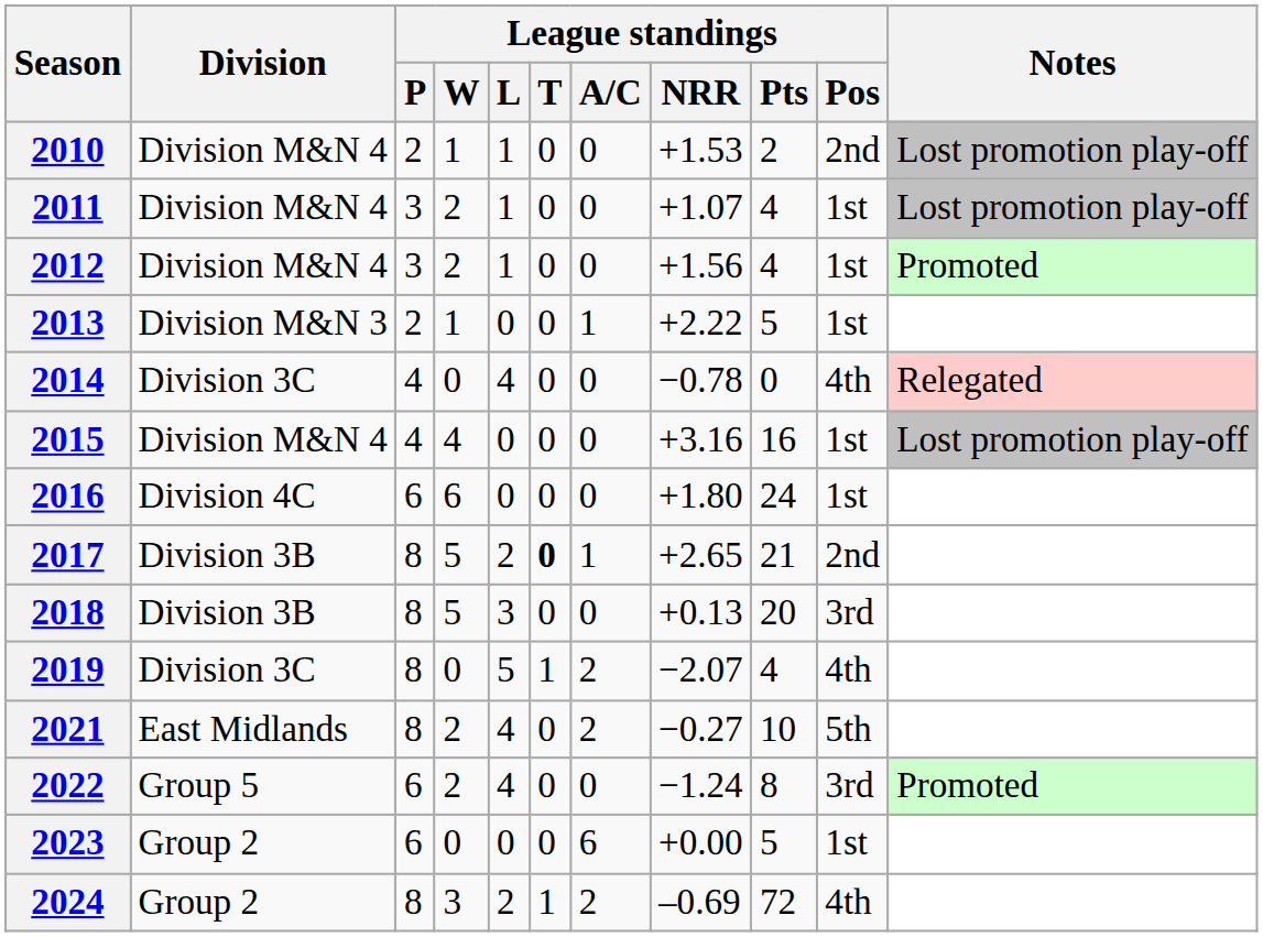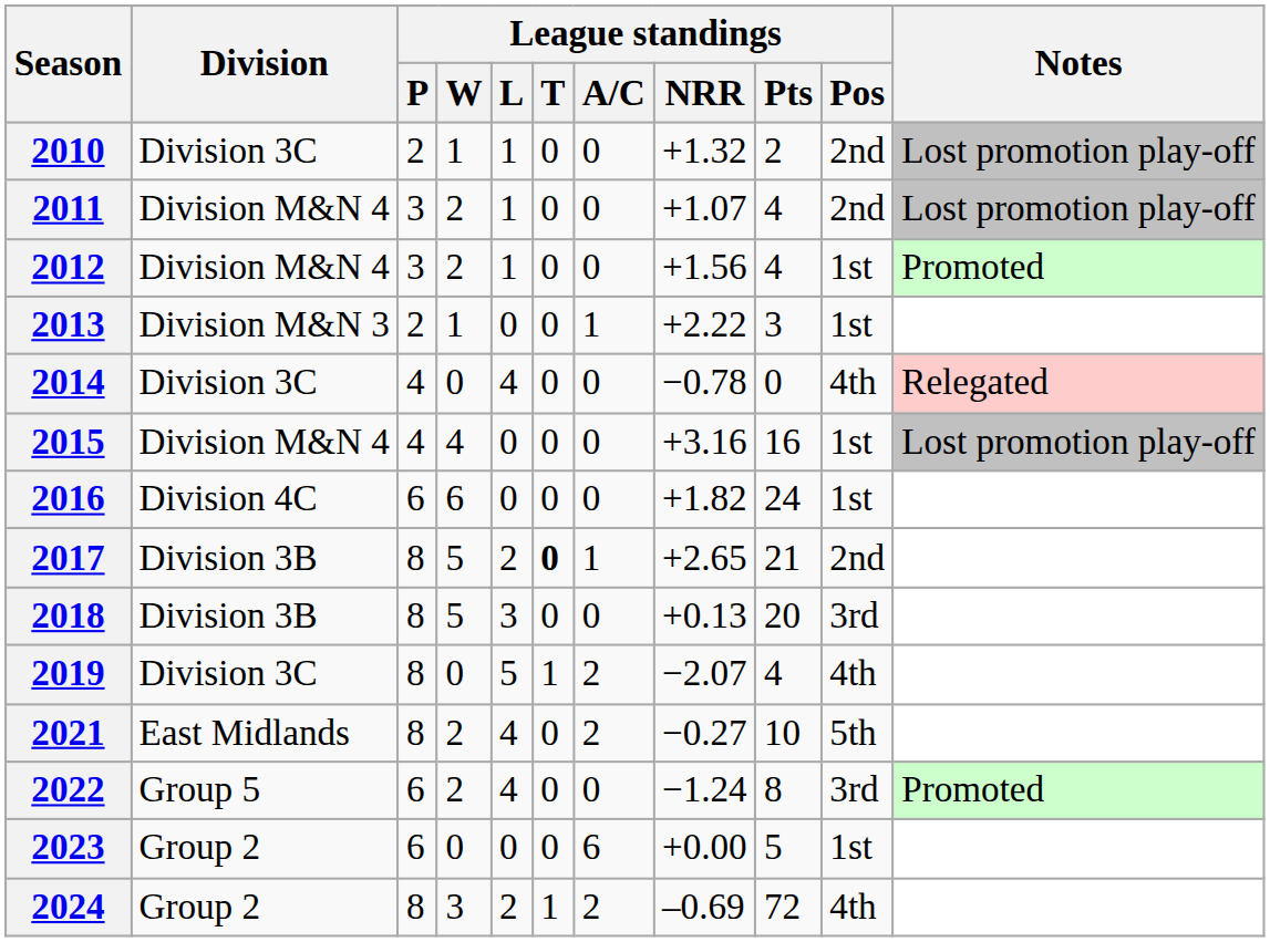 <table class="wikitable sortable">
 <tr>
 <th scope="col" rowspan="2">Season</th>
 <th scope="col" rowspan="2">Division</th>
 <th scope="col" colspan="8">League standings</th>
 <th scope="col" rowspan="2">Notes</th>
 </tr>
 <tr>
 <th scope="col">P</th>
 <th scope="col">W</th>
 <th scope="col">L</th>
 <th scope="col">T</th>
 <th scope="col">A/C</th>
 <th scope="col">NRR</th>
 <th scope="col">Pts</th>
 <th scope="col">Pos</th>
 </tr>
 <tr>
 <th scope="row"><a href='#'>2010</a></th>
-<td>Division M&N 4</td>
+<td>Division 3C</td>
 <td>2</td>
 <td>1</td>
 <td>1</td>
 <td>0</td>
 <td>0</td>
-<td>+1.53</td>
+<td>+1.32</td>
 <td>2</td>
 <td>2nd</td>
 <td style="background: silver;">Lost promotion play-off</td>
 </tr>
 <tr>
 <th scope="row"><a href='#'>2011</a></th>
 <td>Division M&N 4</td>
 <td>3</td>
 <td>2</td>
 <td>1</td>
 <td>0</td>
 <td>0</td>
 <td>+1.07</td>
 <td>4</td>
-<td>1st</td>
+<td>2nd</td>
 <td style="background: silver;">Lost promotion play-off</td>
 </tr>
 <tr>
 <th scope="row"><a href='#'>2012</a></th>
 <td>Division M&N 4</td>
 <td>3</td>
 <td>2</td>
 <td>1</td>
 <td>0</td>
 <td>0</td>
 <td>+1.56</td>
 <td>4</td>
 <td>1st</td>
 <td style="background: #cfc;">Promoted</td>
 </tr>
 <tr>
 <th scope="row"><a href='#'>2013</a></th>
 <td>Division M&N 3</td>
 <td>2</td>
 <td>1</td>
 <td>0</td>
 <td>0</td>
 <td>1</td>
 <td>+2.22</td>
-<td>5</td>
+<td>3</td>
 <td>1st</td>
 <td style="background: white;"></td>
 </tr>
 <tr>
 <th scope="row"><a href='#'>2014</a></th>
 <td>Division 3C</td>
 <td>4</td>
 <td>0</td>
 <td>4</td>
 <td>0</td>
 <td>0</td>
 <td>−0.78</td>
 <td>0</td>
 <td>4th</td>
 <td style="background: #ffcccc;">Relegated</td>
 </tr>
 <tr>
 <th scope="row"><a href='#'>2015</a></th>
 <td>Division M&N 4</td>
 <td>4</td>
 <td>4</td>
 <td>0</td>
 <td>0</td>
 <td>0</td>
 <td>+3.16</td>
 <td>16</td>
 <td>1st</td>
 <td style="background: silver;">Lost promotion play-off</td>
 </tr>
 <tr>
 <th scope="row"><a href='#'>2016</a></th>
 <td>Division 4C</td>
 <td>6</td>
 <td>6</td>
 <td>0</td>
 <td>0</td>
 <td>0</td>
-<td>+1.80</td>
+<td>+1.82</td>
 <td>24</td>
 <td>1st</td>
 <td style="background: white;"></td>
 </tr>
 <tr>
 <th scope="row"><a href='#'>2017</a></th>
 <td>Division 3B</td>
 <td>8</td>
 <td>5</td>
 <td>2</td>
 <td><strong>0</strong></td>
 <td>1</td>
 <td>+2.65</td>
 <td>21</td>
 <td>2nd</td>
 <td style="background: white;"></td>
 </tr>
 <tr>
 <th scope="row"><a href='#'>2018</a></th>
 <td>Division 3B</td>
 <td>8</td>
 <td>5</td>
 <td>3</td>
 <td>0</td>
 <td>0</td>
 <td>+0.13</td>
 <td>20</td>
 <td>3rd</td>
 <td style="background: white;"></td>
 </tr>
 <tr>
 <th scope="row"><a href='#'>2019</a></th>
 <td>Division 3C</td>
 <td>8</td>
 <td>0</td>
 <td>5</td>
 <td>1</td>
 <td>2</td>
 <td>−2.07</td>
 <td>4</td>
 <td>4th</td>
 <td style="background: white;"></td>
 </tr>
 <tr>
 <th scope="row"><a href='#'>2021</a></th>
 <td>East Midlands</td>
 <td>8</td>
 <td>2</td>
 <td>4</td>
 <td>0</td>
 <td>2</td>
 <td>−0.27</td>
 <td>10</td>
 <td>5th</td>
 <td style="background: white;"></td>
 </tr>
 <tr>
 <th scope="row"><a href='#'>2022</a></th>
 <td>Group 5</td>
 <td>6</td>
 <td>2</td>
 <td>4</td>
 <td>0</td>
 <td>0</td>
 <td>−1.24</td>
 <td>8</td>
 <td>3rd</td>
 <td style="background: #cfc;">Promoted</td>
 </tr>
 <tr>
 <th scope="row"><a href='#'>2023</a></th>
 <td>Group 2</td>
 <td>6</td>
 <td>0</td>
 <td>0</td>
 <td>0</td>
 <td>6</td>
 <td>+0.00</td>
 <td>5</td>
 <td>1st</td>
 <td style="background: white;"></td>
 </tr>
 <tr>
 <th scope="row"><a href='#'>2024</a></th>
 <td>Group 2</td>
 <td>8</td>
 <td>3</td>
 <td>2</td>
 <td>1</td>
 <td>2</td>
 <td>–0.69</td>
 <td>72</td>
 <td>4th</td>
 <td style="background: white;"></td>
 </tr>
 </table>
